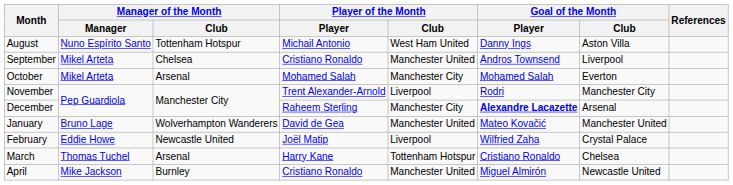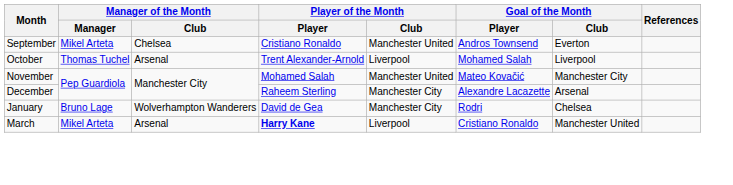 <table class="wikitable">
 <tr>
 <th rowspan="2">Month</th>
 <th colspan="2"><a href='#'>Manager of the Month</a></th>
 <th colspan="2"><a href='#'>Player of the Month</a></th>
 <th colspan="2"><a href='#'>Goal of the Month</a></th>
 <th rowspan="2">References</th>
 </tr>
 <tr>
 <th>Manager</th>
 <th>Club</th>
 <th>Player</th>
 <th>Club</th>
 <th>Player</th>
 <th>Club</th>
 </tr>
 <tr>
-<td>August</td>
-<td> <a href='#'>Nuno Espírito Santo</a></td>
-<td>Tottenham Hotspur</td>
-<td> <a href='#'>Michail Antonio</a></td>
-<td>West Ham United</td>
-<td> <a href='#'>Danny Ings</a></td>
-<td>Aston Villa</td>
-<td align=center></td>
-</tr>
-<tr>
 <td>September</td>
 <td> <a href='#'>Mikel Arteta</a></td>
 <td>Chelsea</td>
 <td> <a href='#'>Cristiano Ronaldo</a></td>
 <td>Manchester United</td>
 <td> <a href='#'>Andros Townsend</a></td>
-<td>Liverpool</td>
+<td>Everton</td>
 <td align=center></td>
 </tr>
 <tr>
 <td>October</td>
-<td> <a href='#'>Mikel Arteta</a></td>
+<td> <a href='#'>Thomas Tuchel</a></td>
 <td>Arsenal</td>
+<td> <a href='#'>Trent Alexander-Arnold</a></td>
+<td>Liverpool</td>
 <td> <a href='#'>Mohamed Salah</a></td>
-<td>Manchester City</td>
-<td> <a href='#'>Mohamed Salah</a></td>
-<td>Everton</td>
+<td>Liverpool</td>
 <td align=center></td>
 </tr>
 <tr>
 <td>November</td>
 <td rowspan="2"> <a href='#'>Pep Guardiola</a></td>
 <td rowspan="2">Manchester City</td>
-<td> <a href='#'>Trent Alexander-Arnold</a></td>
-<td>Liverpool</td>
-<td> <a href='#'>Rodri</a></td>
+<td> <a href='#'>Mohamed Salah</a></td>
+<td>Manchester United</td>
+<td> <a href='#'>Mateo Kovačić</a></td>
 <td>Manchester City</td>
 <td align=center></td>
 </tr>
 <tr>
 <td>December</td>
 <td> <a href='#'>Raheem Sterling</a></td>
 <td>Manchester City</td>
-<td><strong> <a href='#'>Alexandre Lacazette</a></strong></td>
+<td> <a href='#'>Alexandre Lacazette</a></td>
 <td>Arsenal</td>
 <td align=center></td>
 </tr>
 <tr>
 <td>January</td>
 <td> <a href='#'>Bruno Lage</a></td>
 <td>Wolverhampton Wanderers</td>
 <td> <a href='#'>David de Gea</a></td>
-<td>Manchester United</td>
-<td> <a href='#'>Mateo Kovačić</a></td>
-<td>Manchester United</td>
-<td align=center></td>
-</tr>
-<tr>
-<td>February</td>
-<td> <a href='#'>Eddie Howe</a></td>
-<td>Newcastle United</td>
-<td> <a href='#'>Joël Matip</a></td>
-<td>Liverpool</td>
-<td> <a href='#'>Wilfried Zaha</a></td>
-<td>Crystal Palace</td>
+<td>Manchester City</td>
+<td> <a href='#'>Rodri</a></td>
+<td>Chelsea</td>
 <td align=center></td>
 </tr>
 <tr>
 <td>March</td>
-<td> <a href='#'>Thomas Tuchel</a></td>
+<td> <a href='#'>Mikel Arteta</a></td>
 <td>Arsenal</td>
-<td> <a href='#'>Harry Kane</a></td>
-<td>Tottenham Hotspur</td>
-<td> <a href='#'>Cristiano Ronaldo</a></td>
-<td>Chelsea</td>
-<td align=center></td>
-</tr>
-<tr>
-<td>April</td>
-<td> <a href='#'>Mike Jackson</a></td>
-<td>Burnley</td>
+<td><strong> <a href='#'>Harry Kane</a></strong></td>
+<td>Liverpool</td>
 <td> <a href='#'>Cristiano Ronaldo</a></td>
 <td>Manchester United</td>
-<td> <a href='#'>Miguel Almirón</a></td>
-<td>Newcastle United</td>
 <td align=center></td>
 </tr>
 </table>
